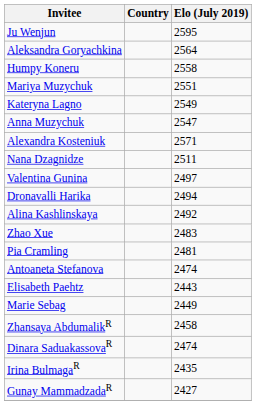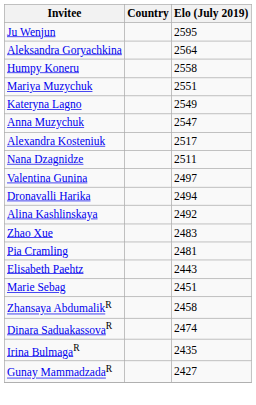 <table class="wikitable sortable">
 <tr>
 <th>Invitee</th>
 <th>Country</th>
 <th>Elo (July 2019)</th>
 </tr>
 <tr>
 <td><a href='#'>Ju Wenjun</a></td>
 <td></td>
 <td>2595</td>
 </tr>
 <tr>
 <td><a href='#'>Aleksandra Goryachkina</a></td>
 <td></td>
 <td>2564</td>
 </tr>
 <tr>
 <td><a href='#'>Humpy Koneru</a></td>
 <td></td>
 <td>2558</td>
 </tr>
 <tr>
 <td><a href='#'>Mariya Muzychuk</a></td>
 <td></td>
 <td>2551</td>
 </tr>
 <tr>
 <td><a href='#'>Kateryna Lagno</a></td>
 <td></td>
 <td>2549</td>
 </tr>
 <tr>
 <td><a href='#'>Anna Muzychuk</a></td>
 <td></td>
 <td>2547</td>
 </tr>
 <tr>
 <td><a href='#'>Alexandra Kosteniuk</a></td>
 <td></td>
-<td>2571</td>
+<td>2517</td>
 </tr>
 <tr>
 <td><a href='#'>Nana Dzagnidze</a></td>
 <td></td>
 <td>2511</td>
 </tr>
 <tr>
 <td><a href='#'>Valentina Gunina</a></td>
 <td></td>
 <td>2497</td>
 </tr>
 <tr>
 <td><a href='#'>Dronavalli Harika</a></td>
 <td></td>
 <td>2494</td>
 </tr>
 <tr>
 <td><a href='#'>Alina Kashlinskaya</a></td>
 <td></td>
 <td>2492</td>
 </tr>
 <tr>
 <td><a href='#'>Zhao Xue</a></td>
 <td></td>
 <td>2483</td>
 </tr>
 <tr>
 <td><a href='#'>Pia Cramling</a></td>
 <td></td>
 <td>2481</td>
 </tr>
 <tr>
-<td><a href='#'>Antoaneta Stefanova</a></td>
-<td></td>
-<td>2474</td>
-</tr>
-<tr>
 <td><a href='#'>Elisabeth Paehtz</a></td>
 <td></td>
 <td>2443</td>
 </tr>
 <tr>
 <td><a href='#'>Marie Sebag</a></td>
 <td></td>
-<td>2449</td>
+<td>2451</td>
 </tr>
 <tr>
 <td><a href='#'>Zhansaya Abdumalik</a><sup>R</sup></td>
 <td></td>
 <td>2458</td>
 </tr>
 <tr>
 <td><a href='#'>Dinara Saduakassova</a><sup>R</sup></td>
 <td></td>
 <td>2474</td>
 </tr>
 <tr>
 <td><a href='#'>Irina Bulmaga</a><sup>R</sup></td>
 <td></td>
 <td>2435</td>
 </tr>
 <tr>
 <td><a href='#'>Gunay Mammadzada</a><sup>R</sup></td>
 <td></td>
 <td>2427</td>
 </tr>
 <tr>
 </tr>
 </table>
